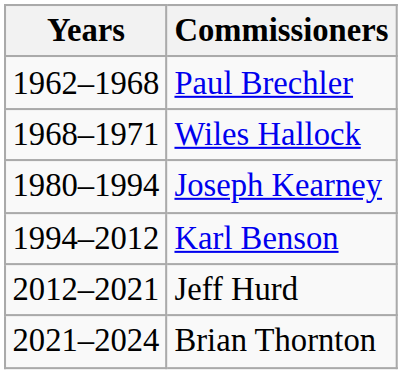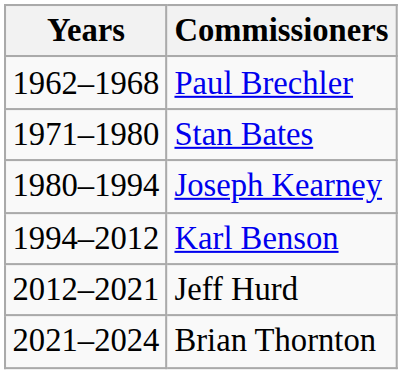 <table class="wikitable">
 <tr>
 <th>Years</th>
 <th>Commissioners</th>
 </tr>
 <tr>
 <td>1962–1968</td>
 <td><a href='#'>Paul Brechler</a></td>
 </tr>
 <tr>
-<td>1968–1971</td>
-<td><a href='#'>Wiles Hallock</a></td>
+<td>1971–1980</td>
+<td><a href='#'>Stan Bates</a></td>
 </tr>
 <tr>
 <td>1980–1994</td>
 <td><a href='#'>Joseph Kearney</a></td>
 </tr>
 <tr>
 <td>1994–2012</td>
 <td><a href='#'>Karl Benson</a></td>
 </tr>
 <tr>
 <td>2012–2021</td>
 <td>Jeff Hurd</td>
 </tr>
 <tr>
 <td>2021–2024</td>
 <td>Brian Thornton</td>
 </tr>
 </table>
